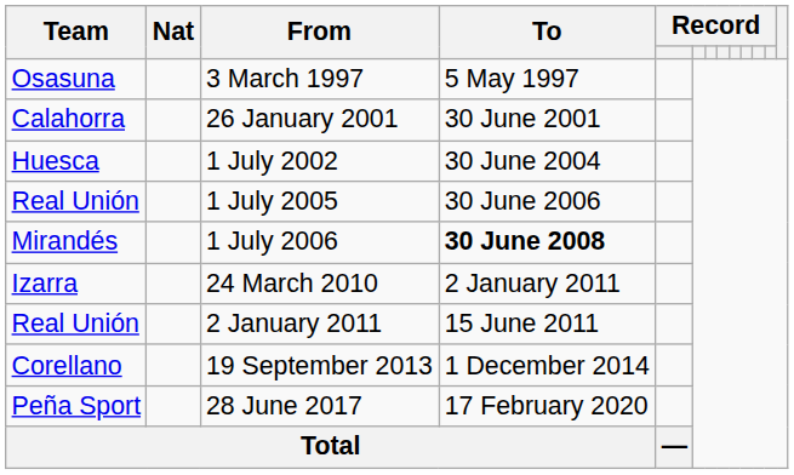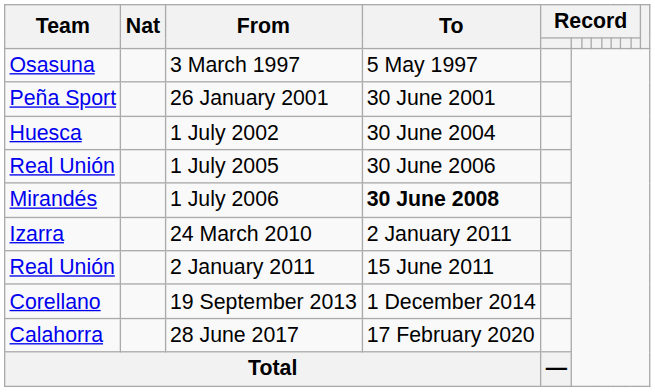 <table class="wikitable" style="text-align: center">
 <tr>
 <th rowspan="2">Team</th>
 <th rowspan="2">Nat</th>
 <th rowspan="2">From</th>
 <th rowspan="2">To</th>
 <th colspan="8">Record</th>
 <th rowspan=2></th>
 </tr>
 <tr>
 <th></th>
 <th></th>
 <th></th>
 <th></th>
 <th></th>
 <th></th>
 <th></th>
 <th></th>
 </tr>
 <tr>
 <td align=left><a href='#'>Osasuna</a></td>
 <td></td>
 <td align=left>3 March 1997</td>
 <td align=left>5 May 1997<br></td>
 <td></td>
 </tr>
 <tr>
-<td align=left><a href='#'>Calahorra</a></td>
+<td align=left><a href='#'>Peña Sport</a></td>
 <td></td>
 <td align=left>26 January 2001</td>
 <td align=left>30 June 2001<br></td>
 <td></td>
 </tr>
 <tr>
 <td align=left><a href='#'>Huesca</a></td>
 <td></td>
 <td align=left>1 July 2002</td>
 <td align=left>30 June 2004<br></td>
 <td></td>
 </tr>
 <tr>
 <td align=left><a href='#'>Real Unión</a></td>
 <td></td>
 <td align=left>1 July 2005</td>
 <td align=left>30 June 2006<br></td>
 <td></td>
 </tr>
 <tr>
 <td align=left><a href='#'>Mirandés</a></td>
 <td></td>
 <td align=left>1 July 2006</td>
 <td align=left><strong>30 June 2008<br></strong></td>
 <td></td>
 </tr>
 <tr>
 <td align=left><a href='#'>Izarra</a></td>
 <td></td>
 <td align=left>24 March 2010</td>
 <td align=left>2 January 2011<br></td>
 <td></td>
 </tr>
 <tr>
 <td align=left><a href='#'>Real Unión</a></td>
 <td></td>
 <td align=left>2 January 2011</td>
 <td align=left>15 June 2011<br></td>
 <td></td>
 </tr>
 <tr>
 <td align=left><a href='#'>Corellano</a></td>
 <td></td>
 <td align=left>19 September 2013</td>
 <td align=left>1 December 2014<br></td>
 <td></td>
 </tr>
 <tr>
-<td align=left><a href='#'>Peña Sport</a></td>
+<td align=left><a href='#'>Calahorra</a></td>
 <td></td>
 <td align=left>28 June 2017</td>
 <td align=left>17 February 2020<br></td>
 <td></td>
 </tr>
 <tr>
 <th colspan="4">Total<br></th>
 <th>—</th>
 </tr>
 </table>
